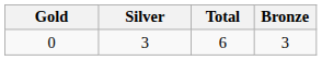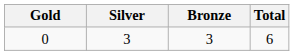 <table class="wikitable" width=20%>
 <tr>
 <th width=30%> Gold</th>
 <th width=30%> Silver</th>
+<th width=30%> Bronze</th>
 <th width=20%>Total</th>
-<th width=30%> Bronze</th>
 </tr>
 <tr align=center>
 <td>0</td>
 <td>3</td>
+<td>3</td>
 <td>6</td>
-<td>3</td>
 </tr>
 </table>
